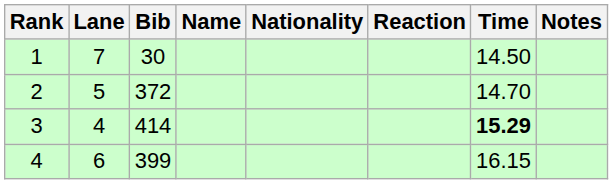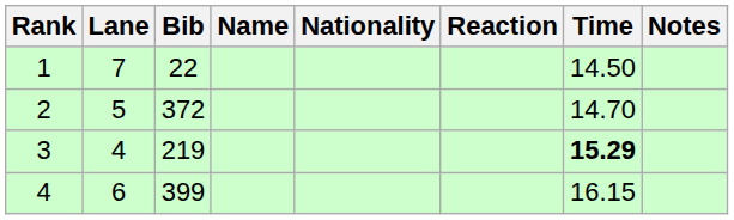 <table class="wikitable sortable" style="text-align:center">
 <tr>
 <th>Rank</th>
 <th>Lane</th>
 <th>Bib</th>
 <th>Name</th>
 <th>Nationality</th>
 <th>Reaction</th>
 <th>Time</th>
 <th>Notes</th>
 </tr>
 <tr bgcolor=ccffcc>
 <td>1</td>
 <td>7</td>
-<td>30</td>
+<td>22</td>
 <td align=left></td>
 <td align=left></td>
 <td></td>
 <td>14.50</td>
 <td><strong></strong></td>
 </tr>
 <tr bgcolor=ccffcc>
 <td>2</td>
 <td>5</td>
 <td>372</td>
 <td align=left></td>
 <td align=left></td>
 <td></td>
 <td>14.70</td>
 <td><strong></strong></td>
 </tr>
 <tr bgcolor=ccffcc>
 <td>3</td>
 <td>4</td>
-<td>414</td>
+<td>219</td>
 <td align=left></td>
 <td align=left></td>
 <td></td>
 <td><strong>15.29</strong></td>
 <td><strong></strong></td>
 </tr>
 <tr bgcolor=ccffcc>
 <td>4</td>
 <td>6</td>
 <td>399</td>
 <td align=left></td>
 <td align=left></td>
 <td></td>
 <td>16.15</td>
 <td><strong></strong></td>
 </tr>
 </table>
